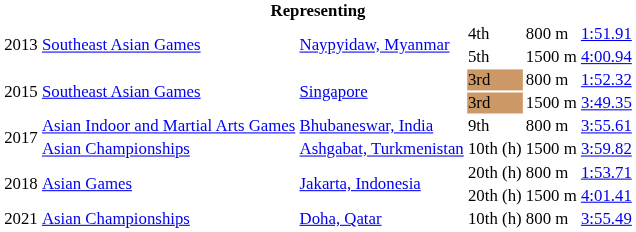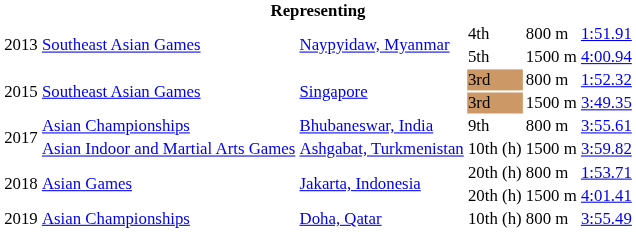 <table>
 <tr>
 <th colspan="6">Representing </th>
 </tr>
 <tr>
 <td rowspan=2>2013</td>
 <td rowspan=2><a href='#'>Southeast Asian Games</a></td>
 <td rowspan=2><a href='#'>Naypyidaw, Myanmar</a></td>
 <td>4th</td>
 <td>800 m</td>
 <td><a href='#'>1:51.91</a></td>
 </tr>
 <tr>
 <td>5th</td>
 <td>1500 m</td>
 <td><a href='#'>4:00.94</a></td>
 </tr>
 <tr>
 <td rowspan=2>2015</td>
 <td rowspan=2><a href='#'>Southeast Asian Games</a></td>
 <td rowspan=2><a href='#'>Singapore</a></td>
 <td bgcolor=cc9966>3rd</td>
 <td>800 m</td>
 <td><a href='#'>1:52.32</a></td>
 </tr>
 <tr>
 <td bgcolor=cc9966>3rd</td>
 <td>1500 m</td>
 <td><a href='#'>3:49.35</a></td>
 </tr>
 <tr>
 <td rowspan=2>2017</td>
-<td><a href='#'>Asian Indoor and Martial Arts Games</a></td>
+<td><a href='#'>Asian Championships</a></td>
 <td><a href='#'>Bhubaneswar, India</a></td>
 <td>9th</td>
 <td>800 m</td>
 <td><a href='#'>3:55.61</a></td>
 </tr>
 <tr>
-<td><a href='#'>Asian Championships</a></td>
+<td><a href='#'>Asian Indoor and Martial Arts Games</a></td>
 <td><a href='#'>Ashgabat, Turkmenistan</a></td>
 <td>10th (h)</td>
 <td>1500 m</td>
 <td><a href='#'>3:59.82</a></td>
 </tr>
 <tr>
 <td rowspan=2>2018</td>
 <td rowspan=2><a href='#'>Asian Games</a></td>
 <td rowspan=2><a href='#'>Jakarta, Indonesia</a></td>
 <td>20th (h)</td>
 <td>800 m</td>
 <td><a href='#'>1:53.71</a></td>
 </tr>
 <tr>
 <td>20th (h)</td>
 <td>1500 m</td>
 <td><a href='#'>4:01.41</a></td>
 </tr>
 <tr>
-<td>2021</td>
+<td>2019</td>
 <td><a href='#'>Asian Championships</a></td>
 <td><a href='#'>Doha, Qatar</a></td>
 <td>10th (h)</td>
 <td>800 m</td>
 <td><a href='#'>3:55.49</a></td>
 </tr>
 </table>
